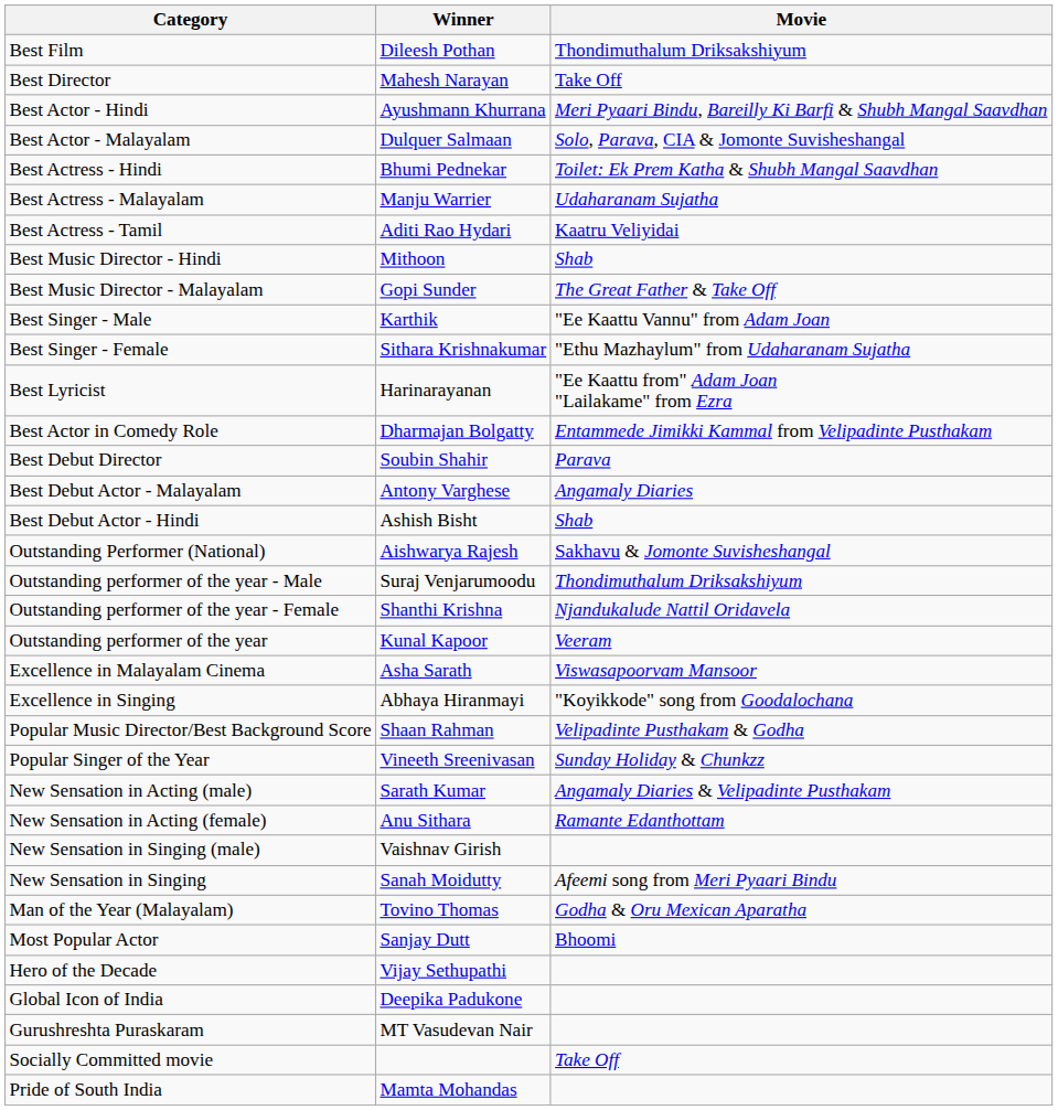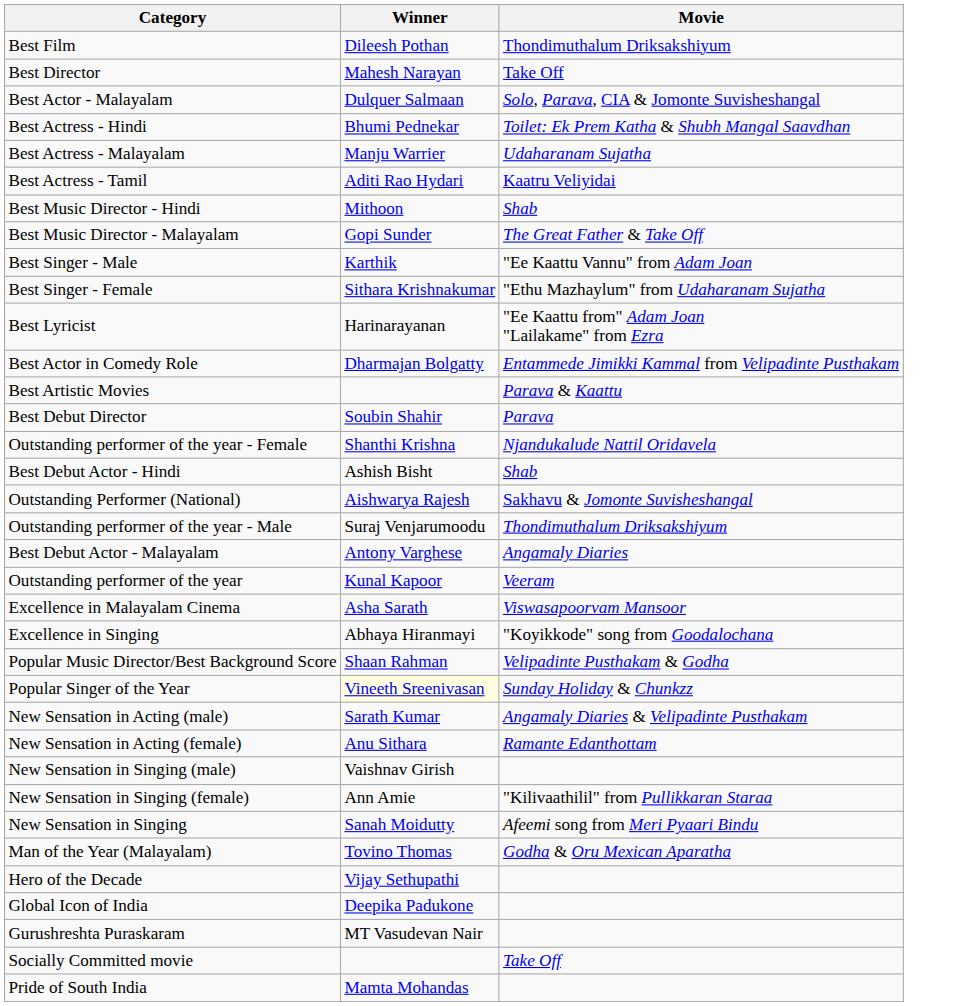 <table class="wikitable">
 <tr>
 <th>Category</th>
 <th>Winner</th>
 <th>Movie</th>
 </tr>
 <tr>
 <td>Best Film</td>
 <td><a href='#'>Dileesh Pothan</a></td>
 <td><a href='#'>Thondimuthalum Driksakshiyum</a></td>
 </tr>
 <tr>
 <td>Best Director</td>
 <td><a href='#'>Mahesh Narayan</a></td>
 <td><a href='#'>Take Off</a></td>
-</tr>
-<tr>
-<td>Best Actor - Hindi</td>
-<td><a href='#'>Ayushmann Khurrana</a></td>
-<td><em><a href='#'>Meri Pyaari Bindu</a></em>, <em><a href='#'>Bareilly Ki Barfi</a></em> & <em><a href='#'>Shubh Mangal Saavdhan</a></em></td>
 </tr>
 <tr>
 <td>Best Actor - Malayalam</td>
 <td><a href='#'>Dulquer Salmaan</a></td>
 <td><em><a href='#'>Solo</a></em>, <em><a href='#'>Parava</a></em>, <a href='#'>CIA</a> & <a href='#'>Jomonte Suvisheshangal</a></td>
 </tr>
 <tr>
 <td>Best Actress - Hindi</td>
 <td><a href='#'>Bhumi Pednekar</a></td>
 <td><em><a href='#'>Toilet: Ek Prem Katha</a></em> & <em><a href='#'>Shubh Mangal Saavdhan</a></em></td>
 </tr>
 <tr>
 <td>Best Actress - Malayalam</td>
 <td><a href='#'>Manju Warrier</a></td>
 <td><em><a href='#'>Udaharanam Sujatha</a></em></td>
 </tr>
 <tr>
 <td>Best Actress - Tamil</td>
 <td><a href='#'>Aditi Rao Hydari</a></td>
 <td><a href='#'>Kaatru Veliyidai</a></td>
 </tr>
 <tr>
 <td>Best Music Director - Hindi</td>
 <td><a href='#'>Mithoon</a></td>
 <td><em><a href='#'>Shab</a></em></td>
 </tr>
 <tr>
 <td>Best Music Director - Malayalam</td>
 <td><a href='#'>Gopi Sunder</a></td>
 <td><em><a href='#'>The Great Father</a></em> & <em><a href='#'>Take Off</a></em></td>
 </tr>
 <tr>
 <td>Best Singer - Male</td>
 <td><a href='#'>Karthik</a></td>
 <td>"Ee Kaattu Vannu" from <em><a href='#'>Adam Joan</a></em></td>
 </tr>
 <tr>
 <td>Best Singer - Female</td>
 <td><a href='#'>Sithara Krishnakumar</a></td>
 <td>"Ethu Mazhaylum" from <em><a href='#'>Udaharanam Sujatha</a></em></td>
 </tr>
 <tr>
 <td>Best Lyricist</td>
 <td>Harinarayanan</td>
 <td>"Ee Kaattu from" <em><a href='#'>Adam Joan</a></em><br>"Lailakame" from <em><a href='#'>Ezra</a></em></td>
 </tr>
 <tr>
 <td>Best Actor in Comedy Role</td>
 <td><a href='#'>Dharmajan Bolgatty</a></td>
 <td><em><a href='#'>Entammede Jimikki Kammal</a></em> from <em><a href='#'>Velipadinte Pusthakam</a></em></td>
 </tr>
 <tr>
+<td>Best Artistic Movies</td>
+<td></td>
+<td><em><a href='#'>Parava</a></em> & <em><a href='#'>Kaattu</a></em></td>
+</tr>
+<tr>
 <td>Best Debut Director</td>
 <td><a href='#'>Soubin Shahir</a></td>
 <td><em><a href='#'>Parava</a></em></td>
 </tr>
 <tr>
-<td>Best Debut Actor - Malayalam</td>
-<td><a href='#'>Antony Varghese</a></td>
-<td><em><a href='#'>Angamaly Diaries</a></em></td>
+<td>Outstanding performer of the year - Female</td>
+<td><a href='#'>Shanthi Krishna</a></td>
+<td><em><a href='#'>Njandukalude Nattil Oridavela</a></em></td>
 </tr>
 <tr>
 <td>Best Debut Actor - Hindi</td>
 <td>Ashish Bisht</td>
 <td><em><a href='#'>Shab</a></em></td>
 </tr>
 <tr>
 <td>Outstanding Performer (National)</td>
 <td><a href='#'>Aishwarya Rajesh</a></td>
 <td><a href='#'>Sakhavu</a> & <em><a href='#'>Jomonte Suvisheshangal</a></em></td>
 </tr>
 <tr>
 <td>Outstanding performer of the year - Male</td>
 <td>Suraj Venjarumoodu</td>
 <td><em><a href='#'>Thondimuthalum Driksakshiyum</a></em></td>
 </tr>
 <tr>
-<td>Outstanding performer of the year - Female</td>
-<td><a href='#'>Shanthi Krishna</a></td>
-<td><em><a href='#'>Njandukalude Nattil Oridavela</a></em></td>
+<td>Best Debut Actor - Malayalam</td>
+<td><a href='#'>Antony Varghese</a></td>
+<td><em><a href='#'>Angamaly Diaries</a></em></td>
 </tr>
 <tr>
 <td>Outstanding performer of the year</td>
 <td><a href='#'>Kunal Kapoor</a></td>
 <td><em><a href='#'>Veeram</a></em></td>
 </tr>
 <tr>
 <td>Excellence in Malayalam Cinema</td>
 <td><a href='#'>Asha Sarath</a></td>
 <td><em><a href='#'>Viswasapoorvam Mansoor</a></em></td>
 </tr>
 <tr>
 <td>Excellence in Singing</td>
 <td>Abhaya Hiranmayi</td>
 <td>"Koyikkode" song from <em><a href='#'>Goodalochana</a></em></td>
 </tr>
 <tr>
 <td>Popular Music Director/Best Background Score</td>
 <td><a href='#'>Shaan Rahman</a></td>
 <td><em><a href='#'>Velipadinte Pusthakam</a></em> & <em><a href='#'>Godha</a></em></td>
 </tr>
 <tr>
 <td>Popular Singer of the Year</td>
-<td><a href='#'>Vineeth Sreenivasan</a></td>
+<td style="background: lightyellow;"><a href='#'>Vineeth Sreenivasan</a></td>
 <td><em><a href='#'>Sunday Holiday</a></em> & <em><a href='#'>Chunkzz</a></em></td>
 </tr>
 <tr>
 <td>New Sensation in Acting (male)</td>
 <td><a href='#'>Sarath Kumar</a></td>
 <td><em><a href='#'>Angamaly Diaries</a></em> & <em><a href='#'>Velipadinte Pusthakam</a></em></td>
 </tr>
 <tr>
 <td>New Sensation in Acting (female)</td>
 <td><a href='#'>Anu Sithara</a></td>
 <td><em><a href='#'>Ramante Edanthottam</a></em></td>
 </tr>
 <tr>
 <td>New Sensation in Singing (male)</td>
 <td>Vaishnav Girish</td>
 <td></td>
 </tr>
 <tr>
+<td>New Sensation in Singing (female)</td>
+<td>Ann Amie</td>
+<td>"Kilivaathilil" from <em><a href='#'>Pullikkaran Staraa</a></em></td>
+</tr>
+<tr>
 <td>New Sensation in Singing</td>
 <td><a href='#'>Sanah Moidutty</a></td>
 <td><em>Afeemi</em> song from <em><a href='#'>Meri Pyaari Bindu</a></em></td>
 </tr>
 <tr>
 <td>Man of the Year (Malayalam)</td>
 <td><a href='#'>Tovino Thomas</a></td>
 <td><em><a href='#'>Godha</a></em> & <em><a href='#'>Oru Mexican Aparatha</a></em></td>
-</tr>
-<tr>
-<td>Most Popular Actor</td>
-<td><a href='#'>Sanjay Dutt</a></td>
-<td><a href='#'>Bhoomi</a></td>
 </tr>
 <tr>
 <td>Hero of the Decade</td>
 <td><a href='#'>Vijay Sethupathi</a></td>
 <td></td>
 </tr>
 <tr>
 <td>Global Icon of India</td>
 <td><a href='#'>Deepika Padukone</a></td>
 <td></td>
 </tr>
 <tr>
 <td>Gurushreshta Puraskaram</td>
 <td>MT Vasudevan Nair</td>
 <td></td>
 </tr>
 <tr>
 <td>Socially Committed movie</td>
 <td></td>
 <td><em><a href='#'>Take Off</a></em></td>
 </tr>
 <tr>
 <td>Pride of South India</td>
 <td><a href='#'>Mamta Mohandas</a></td>
 <td></td>
 </tr>
 <tr>
 </tr>
 </table>
